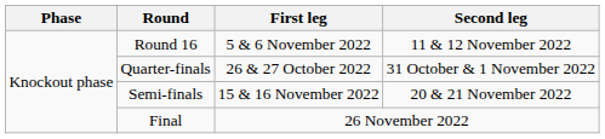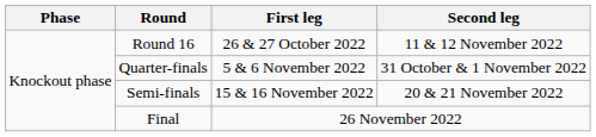 <table class="wikitable" style="text-align:center">
 <tr>
 <th>Phase</th>
 <th>Round</th>
 <th>First leg</th>
 <th>Second leg</th>
 </tr>
 <tr>
 <td rowspan=4>Knockout phase</td>
 <td>Round 16</td>
-<td>5 & 6 November 2022</td>
+<td>26 & 27 October 2022</td>
 <td>11 & 12 November 2022</td>
 </tr>
 <tr>
 <td>Quarter-finals</td>
-<td>26 & 27 October 2022</td>
+<td>5 & 6 November 2022</td>
 <td>31 October & 1 November 2022</td>
 </tr>
 <tr>
 <td>Semi-finals</td>
 <td>15 & 16 November 2022</td>
 <td>20 & 21 November 2022</td>
 </tr>
 <tr>
 <td>Final</td>
 <td colspan=2>26 November 2022</td>
 </tr>
 </table>
